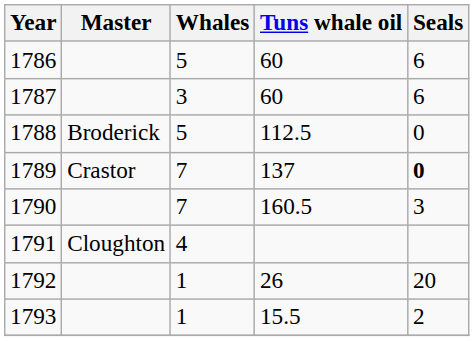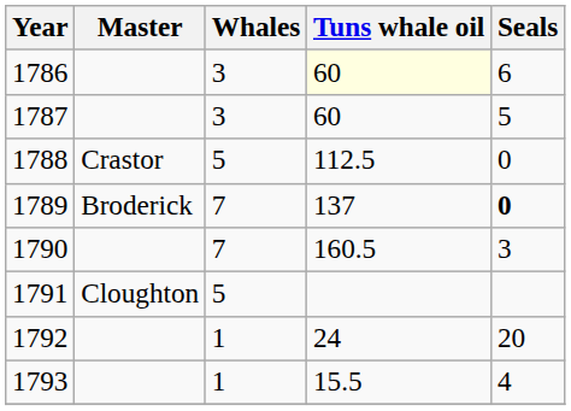 <table class="sortable wikitable">
 <tr>
 <th>Year</th>
 <th>Master</th>
 <th>Whales</th>
 <th><a href='#'>Tuns</a> whale oil</th>
 <th>Seals</th>
 </tr>
 <tr>
 <td>1786</td>
 <td></td>
-<td>5</td>
-<td>60</td>
+<td>3</td>
+<td style="background: lightyellow;">60</td>
 <td>6</td>
 </tr>
 <tr>
 <td>1787</td>
 <td></td>
 <td>3</td>
 <td>60</td>
-<td>6</td>
+<td>5</td>
 </tr>
 <tr>
 <td>1788</td>
-<td>Broderick</td>
+<td>Crastor</td>
 <td>5</td>
 <td>112.5</td>
 <td>0</td>
 </tr>
 <tr>
 <td>1789</td>
-<td>Crastor</td>
+<td>Broderick</td>
 <td>7</td>
 <td>137</td>
 <td><strong>0</strong></td>
 </tr>
 <tr>
 <td>1790</td>
 <td></td>
 <td>7</td>
 <td>160.5</td>
 <td>3</td>
 </tr>
 <tr>
 <td>1791</td>
 <td>Cloughton</td>
-<td>4</td>
+<td>5</td>
 <td></td>
 </tr>
 <tr>
 <td>1792</td>
 <td></td>
 <td>1</td>
-<td>26</td>
+<td>24</td>
 <td>20</td>
 </tr>
 <tr>
 <td>1793</td>
 <td></td>
 <td>1</td>
 <td>15.5</td>
-<td>2</td>
+<td>4</td>
 </tr>
 <tr>
 </tr>
 </table>
